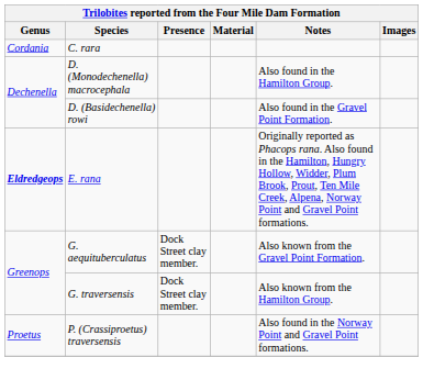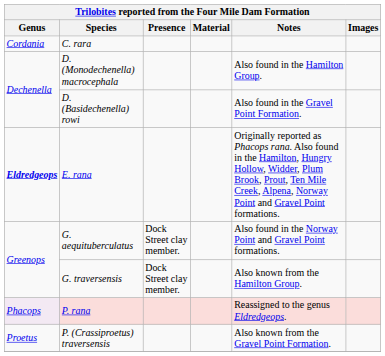 <table class="wikitable" align="center">
 <tr>
 <th colspan="6" align="center"><strong><a href='#'>Trilobites</a> reported from the Four Mile Dam Formation</strong></th>
 </tr>
 <tr>
 <th>Genus</th>
 <th>Species</th>
 <th>Presence</th>
 <th><strong>Material</strong></th>
 <th>Notes</th>
 <th>Images</th>
 </tr>
 <tr>
 <td><em><a href='#'>Cordania</a></em></td>
 <td><em>C. rara</em></td>
 <td></td>
 <td></td>
 <td></td>
 <td></td>
 </tr>
 <tr>
 <td rowspan="2"><em><a href='#'>Dechenella</a></em></td>
 <td><em>D. (Monodechenella) macrocephala</em></td>
 <td></td>
 <td></td>
 <td>Also found in the <a href='#'>Hamilton Group</a>.</td>
 <td></td>
 </tr>
 <tr>
 <td><em>D. (Basidechenella) rowi</em></td>
 <td></td>
 <td></td>
 <td>Also found in the <a href='#'>Gravel Point Formation</a>.</td>
 <td></td>
 </tr>
 <tr>
 <td><strong><em><a href='#'>Eldredgeops</a></em></strong></td>
 <td><em><a href='#'>E. rana</a></em></td>
 <td></td>
 <td></td>
 <td>Originally reported as <em>Phacops rana</em>. Also found in the <a href='#'>Hamilton</a>, <a href='#'>Hungry Hollow</a>, <a href='#'>Widder</a>, <a href='#'>Plum Brook</a>, <a href='#'>Prout</a>, <a href='#'>Ten Mile Creek</a>, <a href='#'>Alpena</a>, <a href='#'>Norway Point</a> and <a href='#'>Gravel Point</a> formations.</td>
 <td></td>
 </tr>
 <tr>
 <td rowspan=2><em><a href='#'>Greenops</a></em></td>
 <td><em>G. aequituberculatus</em></td>
 <td>Dock Street clay member.</td>
 <td></td>
-<td>Also known from the <a href='#'>Gravel Point Formation</a>.</td>
+<td>Also found in the <a href='#'>Norway Point</a> and <a href='#'>Gravel Point</a> formations.</td>
 <td></td>
 </tr>
 <tr>
 <td><em>G. traversensis</em></td>
 <td>Dock Street clay member.</td>
 <td></td>
 <td>Also known from the <a href='#'>Hamilton Group</a>.</td>
 <td></td>
 </tr>
 <tr>
+<td style="background:#f3e9f3;"><em><a href='#'>Phacops</a></em></td>
+<td style="background:#fbdddb;"><em><a href='#'>P. rana</a></em></td>
+<td style="background:#fbdddb;"></td>
+<td style="background:#fbdddb;"></td>
+<td style="background:#fbdddb;">Reassigned to the genus <em><a href='#'>Eldredgeops</a></em>.</td>
+<td style="background:#fbdddb;"></td>
+</tr>
+<tr>
 <td><em><a href='#'>Proetus</a></em></td>
 <td><em>P. (Crassiproetus) traversensis</em></td>
 <td></td>
 <td></td>
-<td>Also found in the <a href='#'>Norway Point</a> and <a href='#'>Gravel Point</a> formations.</td>
+<td>Also known from the <a href='#'>Gravel Point Formation</a>.</td>
 <td></td>
 </tr>
 <tr>
 </tr>
 </table>
